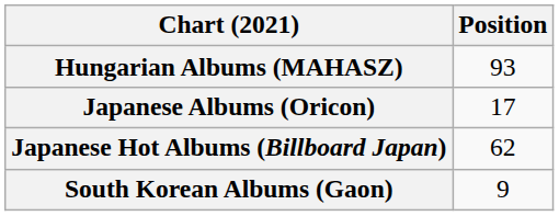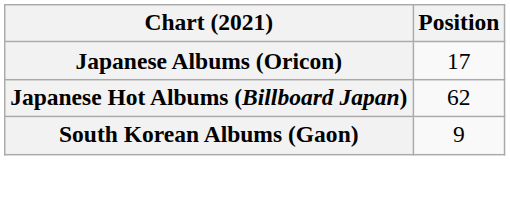 <table class="wikitable plainrowheaders" style="text-align:center">
 <tr>
 <th scope="col">Chart (2021)</th>
 <th scope="col">Position</th>
-</tr>
-<tr>
-<th scope="row">Hungarian Albums (MAHASZ)</th>
-<td>93</td>
 </tr>
 <tr>
 <th scope="row">Japanese Albums (Oricon)</th>
 <td>17</td>
 </tr>
 <tr>
 <th scope="row">Japanese Hot Albums (<em>Billboard Japan</em>)</th>
 <td>62</td>
 </tr>
 <tr>
 <th scope="row">South Korean Albums (Gaon)</th>
 <td>9</td>
 </tr>
 </table>
